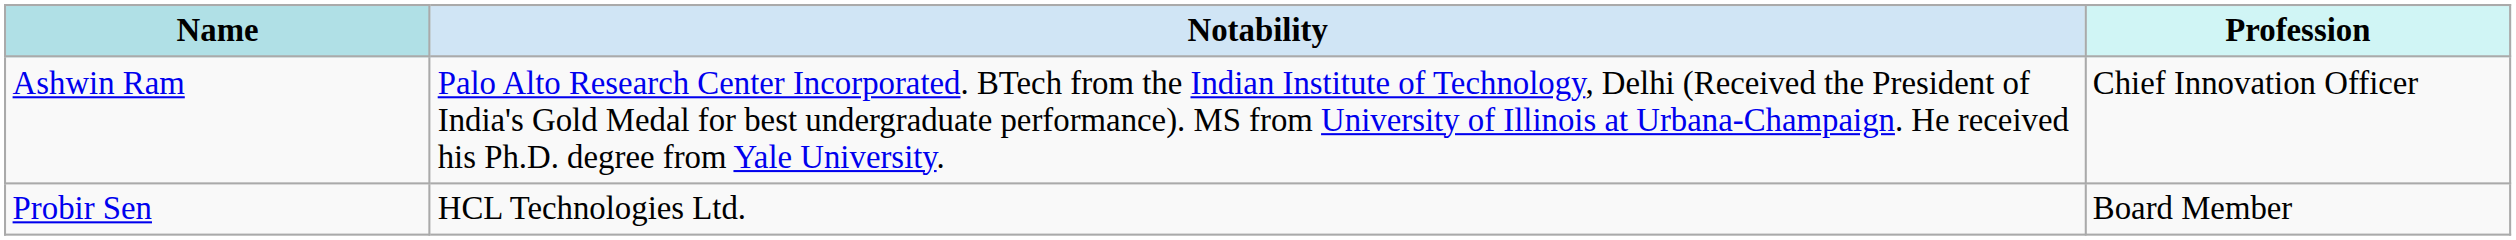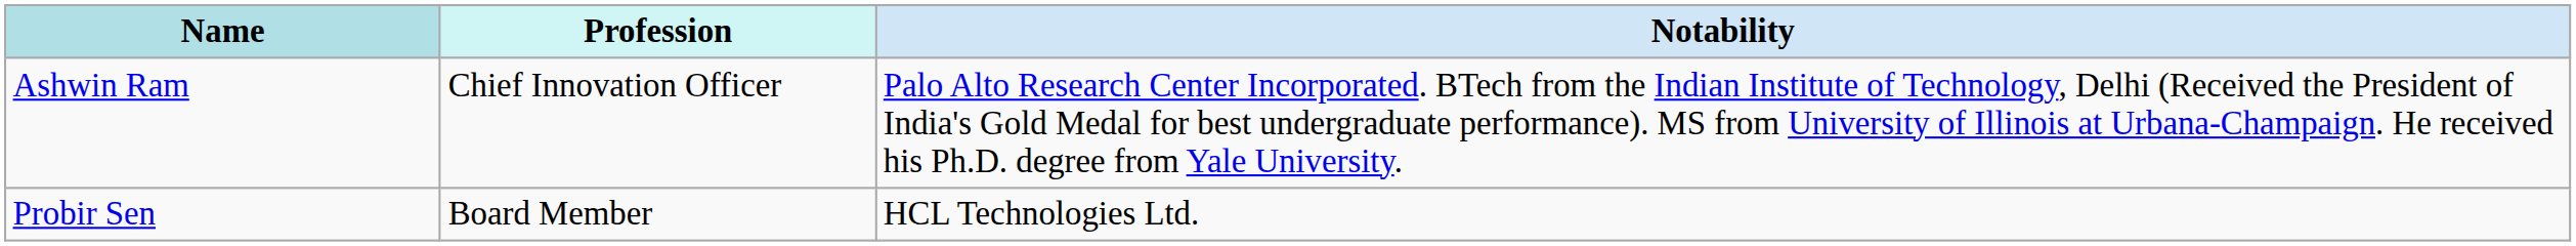 <table class="wikitable">
 <tr>
 <th style="background:#b0e0e6" width="200">Name</th>
+<th style="background:#d0f5f5" width="200">Profession</th>
 <th style="background:#d0e5f5" width="800">Notability</th>
-<th style="background:#d0f5f5" width="200">Profession</th>
 </tr>
 <tr valign="top">
 <td><a href='#'>Ashwin Ram</a></td>
+<td>Chief Innovation Officer</td>
 <td width="700px"><a href='#'>Palo Alto Research Center Incorporated</a>. BTech from the <a href='#'>Indian Institute of Technology</a>, Delhi (Received the President of India's Gold Medal for best undergraduate performance). MS from <a href='#'>University of Illinois at Urbana-Champaign</a>. He received his Ph.D. degree from <a href='#'>Yale University</a>.</td>
-<td>Chief Innovation Officer</td>
 </tr>
 <tr valign="top">
 <td><a href='#'>Probir Sen</a></td>
+<td>Board Member</td>
 <td width="700px">HCL Technologies Ltd.</td>
-<td>Board Member</td>
 </tr>
 </table>
